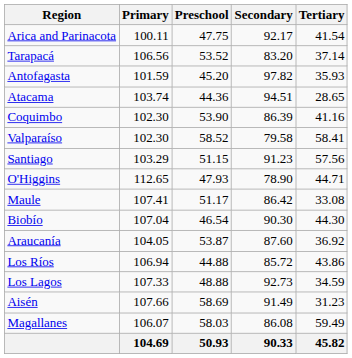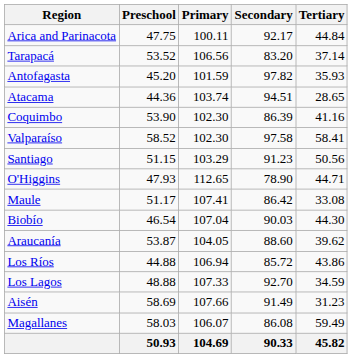 <table class="wikitable sortable" style="text-align:right">
 <tr>
 <th>Region</th>
+<th>Preschool</th>
 <th>Primary</th>
-<th>Preschool</th>
 <th>Secondary</th>
 <th>Tertiary</th>
 </tr>
 <tr>
 <td align="left"><a href='#'>Arica and Parinacota</a></td>
+<td>47.75</td>
 <td>100.11</td>
-<td>47.75</td>
 <td>92.17</td>
-<td>41.54</td>
+<td>44.84</td>
 </tr>
 <tr>
 <td align="left"><a href='#'>Tarapacá</a></td>
+<td>53.52</td>
 <td>106.56</td>
-<td>53.52</td>
 <td>83.20</td>
 <td>37.14</td>
 </tr>
 <tr>
 <td align="left"><a href='#'>Antofagasta</a></td>
+<td>45.20</td>
 <td>101.59</td>
-<td>45.20</td>
 <td>97.82</td>
 <td>35.93</td>
 </tr>
 <tr>
 <td align="left"><a href='#'>Atacama</a></td>
+<td>44.36</td>
 <td>103.74</td>
-<td>44.36</td>
 <td>94.51</td>
 <td>28.65</td>
 </tr>
 <tr>
 <td align="left"><a href='#'>Coquimbo</a></td>
+<td>53.90</td>
 <td>102.30</td>
-<td>53.90</td>
 <td>86.39</td>
 <td>41.16</td>
 </tr>
 <tr>
 <td align="left"><a href='#'>Valparaíso</a></td>
+<td>58.52</td>
 <td>102.30</td>
-<td>58.52</td>
-<td>79.58</td>
+<td>97.58</td>
 <td>58.41</td>
 </tr>
 <tr>
 <td align="left"><a href='#'>Santiago</a></td>
+<td>51.15</td>
 <td>103.29</td>
-<td>51.15</td>
 <td>91.23</td>
-<td>57.56</td>
+<td>50.56</td>
 </tr>
 <tr>
 <td align="left"><a href='#'>O'Higgins</a></td>
+<td>47.93</td>
 <td>112.65</td>
-<td>47.93</td>
 <td>78.90</td>
 <td>44.71</td>
 </tr>
 <tr>
 <td align="left"><a href='#'>Maule</a></td>
+<td>51.17</td>
 <td>107.41</td>
-<td>51.17</td>
 <td>86.42</td>
 <td>33.08</td>
 </tr>
 <tr>
 <td align="left"><a href='#'>Biobío</a></td>
+<td>46.54</td>
 <td>107.04</td>
-<td>46.54</td>
-<td>90.30</td>
+<td>90.03</td>
 <td>44.30</td>
 </tr>
 <tr>
 <td align="left"><a href='#'>Araucanía</a></td>
+<td>53.87</td>
 <td>104.05</td>
-<td>53.87</td>
-<td>87.60</td>
-<td>36.92</td>
+<td>88.60</td>
+<td>39.62</td>
 </tr>
 <tr>
 <td align="left"><a href='#'>Los Ríos</a></td>
+<td>44.88</td>
 <td>106.94</td>
-<td>44.88</td>
 <td>85.72</td>
 <td>43.86</td>
 </tr>
 <tr>
 <td align="left"><a href='#'>Los Lagos</a></td>
+<td>48.88</td>
 <td>107.33</td>
-<td>48.88</td>
-<td>92.73</td>
+<td>92.70</td>
 <td>34.59</td>
 </tr>
 <tr>
 <td align="left"><a href='#'>Aisén</a></td>
+<td>58.69</td>
 <td>107.66</td>
-<td>58.69</td>
 <td>91.49</td>
 <td>31.23</td>
 </tr>
 <tr>
 <td align="left"><a href='#'>Magallanes</a></td>
+<td>58.03</td>
 <td>106.07</td>
-<td>58.03</td>
 <td>86.08</td>
 <td>59.49</td>
 </tr>
 <tr style="background-color: #f2f2f2">
 <td align="left"><strong></strong></td>
+<td><strong>50.93</strong></td>
 <td><strong>104.69</strong></td>
-<td><strong>50.93</strong></td>
 <td><strong>90.33</strong></td>
 <td><strong>45.82</strong></td>
 </tr>
 </table>
